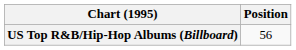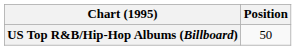 <table class="wikitable plainrowheaders" style="text-align:center">
 <tr>
 <th scope="col">Chart (1995)</th>
 <th scope="col">Position</th>
 </tr>
 <tr>
 <th scope="row">US Top R&B/Hip-Hop Albums (<em>Billboard</em>)</th>
-<td>56</td>
+<td>50</td>
 </tr>
 </table>
